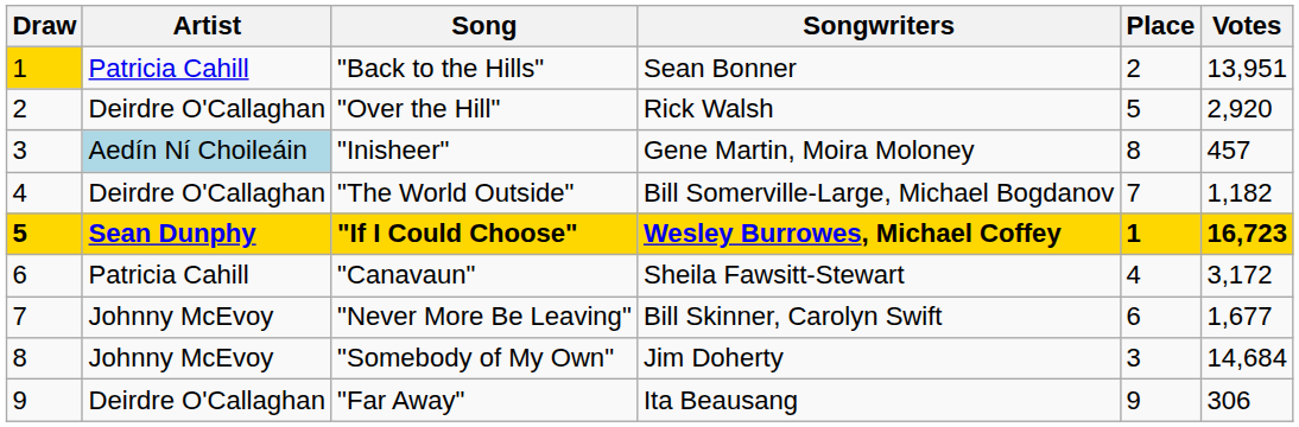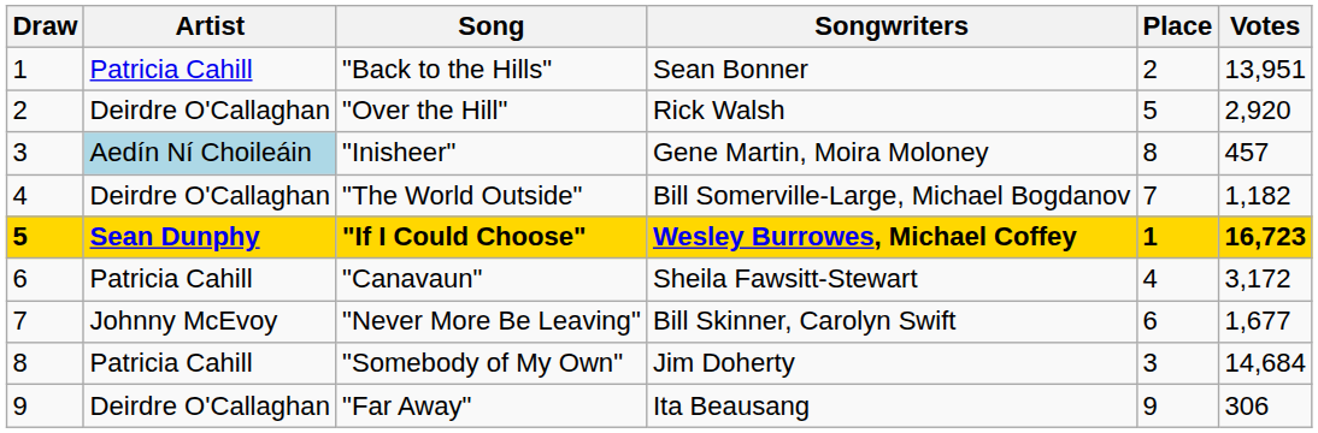 <table class="sortable wikitable" style="margin: 1em auto 1em auto">
 <tr>
 <th>Draw</th>
 <th>Artist</th>
 <th>Song</th>
 <th>Songwriters</th>
 <th>Place</th>
 <th>Votes</th>
 </tr>
 <tr>
-<td style="background: gold;">1</td>
+<td>1</td>
 <td><a href='#'>Patricia Cahill</a></td>
 <td>"Back to the Hills"</td>
 <td>Sean Bonner</td>
 <td>2</td>
 <td>13,951</td>
 </tr>
 <tr>
 <td>2</td>
 <td>Deirdre O'Callaghan</td>
 <td>"Over the Hill"</td>
 <td>Rick Walsh</td>
 <td>5</td>
 <td>2,920</td>
 </tr>
 <tr>
 <td>3</td>
 <td style="background: lightblue;">Aedín Ní Choileáin</td>
 <td>"Inisheer"</td>
 <td>Gene Martin, Moira Moloney</td>
 <td>8</td>
 <td>457</td>
 </tr>
 <tr>
 <td>4</td>
 <td>Deirdre O'Callaghan</td>
 <td>"The World Outside"</td>
 <td>Bill Somerville-Large, Michael Bogdanov</td>
 <td>7</td>
 <td>1,182</td>
 </tr>
 <tr bgcolor="gold">
 <td><strong>5</strong></td>
 <td><strong><a href='#'>Sean Dunphy</a></strong></td>
 <td><strong>"If I Could Choose"</strong></td>
 <td><strong><a href='#'>Wesley Burrowes</a>, Michael Coffey</strong></td>
 <td><strong>1</strong></td>
 <td><strong>16,723</strong></td>
 </tr>
 <tr>
 <td>6</td>
 <td>Patricia Cahill</td>
 <td>"Canavaun"</td>
 <td>Sheila Fawsitt-Stewart</td>
 <td>4</td>
 <td>3,172</td>
 </tr>
 <tr>
 <td>7</td>
 <td>Johnny McEvoy</td>
 <td>"Never More Be Leaving"</td>
 <td>Bill Skinner, Carolyn Swift</td>
 <td>6</td>
 <td>1,677</td>
 </tr>
 <tr>
 <td>8</td>
-<td>Johnny McEvoy</td>
+<td>Patricia Cahill</td>
 <td>"Somebody of My Own"</td>
 <td>Jim Doherty</td>
 <td>3</td>
 <td>14,684</td>
 </tr>
 <tr>
 <td>9</td>
 <td>Deirdre O'Callaghan</td>
 <td>"Far Away"</td>
 <td>Ita Beausang</td>
 <td>9</td>
 <td>306</td>
 </tr>
 </table>
